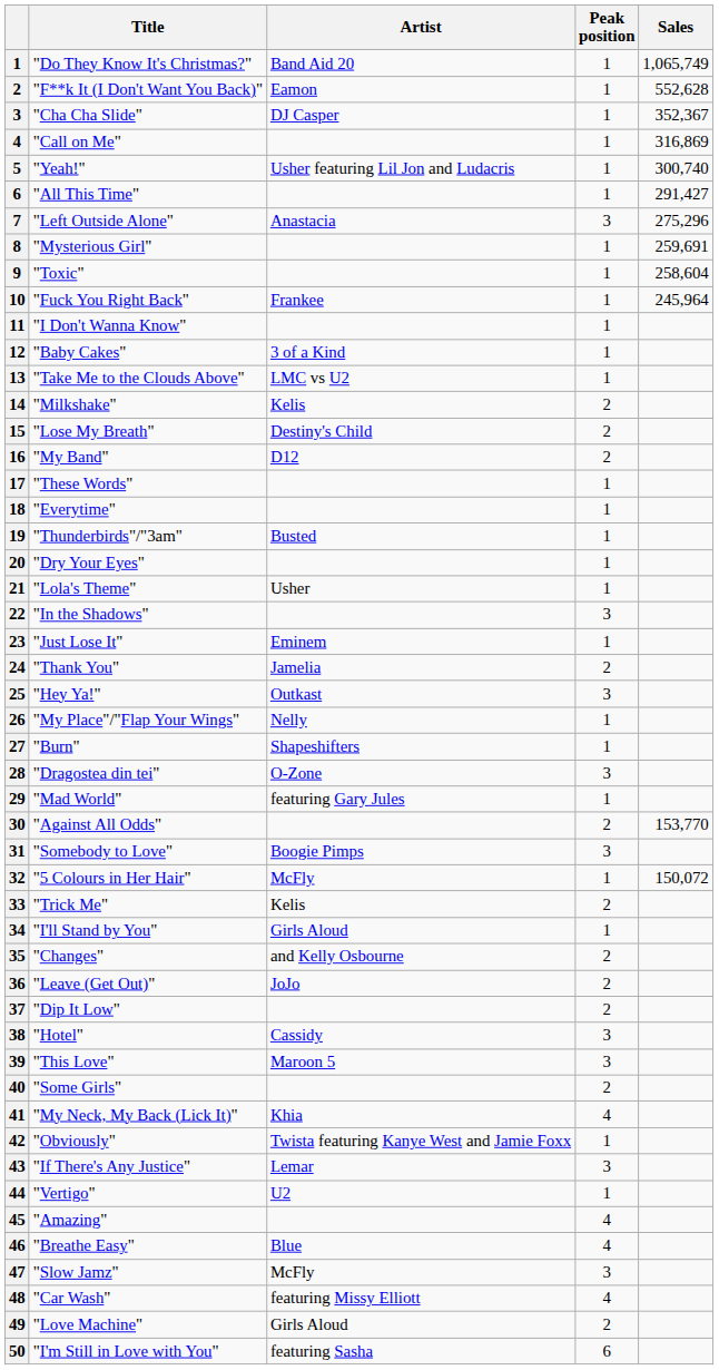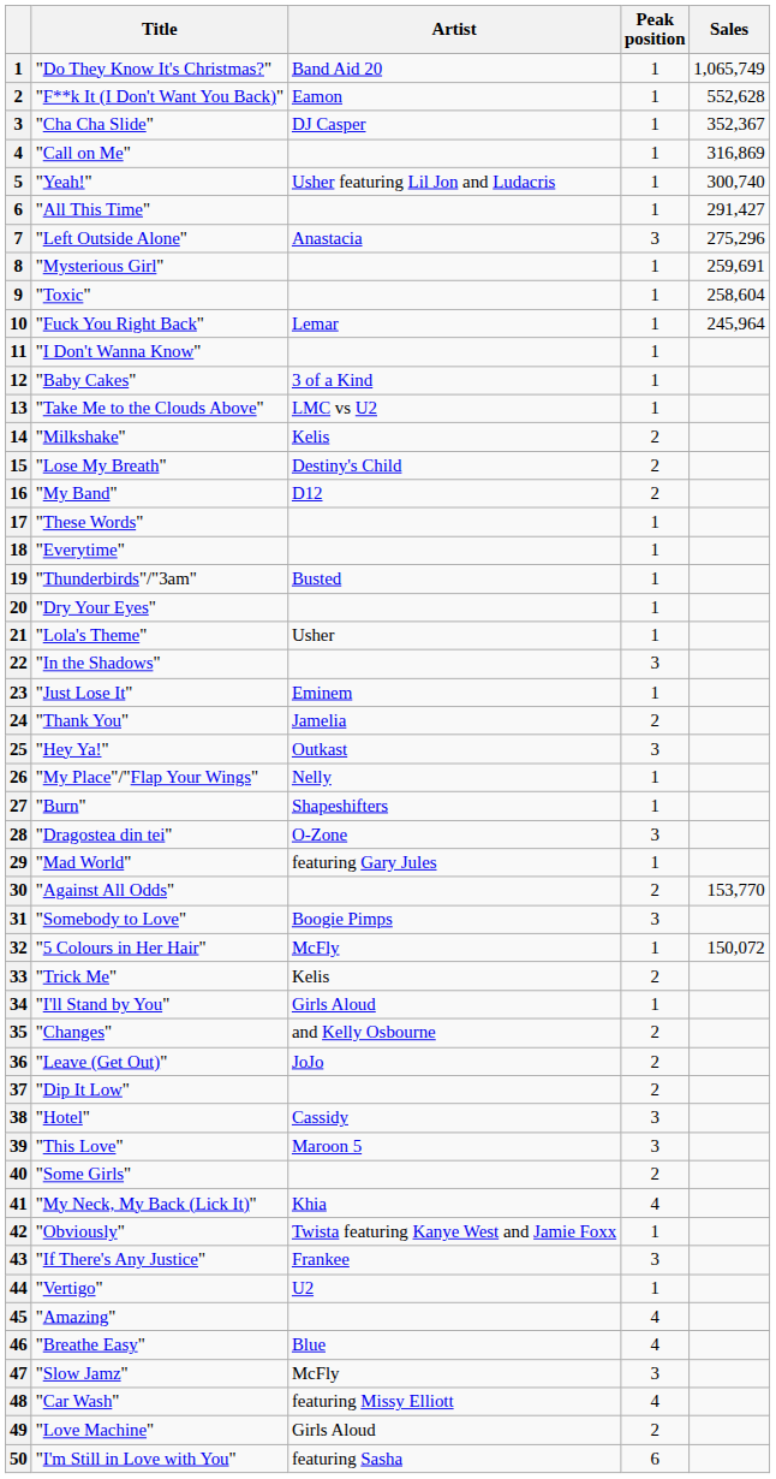 <table class="wikitable sortable plainrowheaders">
 <tr>
 <th scope=col></th>
 <th scope=col>Title</th>
 <th scope=col>Artist</th>
 <th scope=col>Peak<br>position</th>
 <th scope=col>Sales</th>
 </tr>
 <tr>
 <th scope=row style="text-align:center;">1</th>
 <td>"<a href='#'>Do They Know It's Christmas?</a>"</td>
 <td><a href='#'>Band Aid 20</a></td>
 <td align="center">1</td>
 <td align="right">1,065,749</td>
 </tr>
 <tr>
 <th scope=row style="text-align:center;">2</th>
 <td>"<a href='#'>F**k It (I Don't Want You Back)</a>"</td>
 <td><a href='#'>Eamon</a></td>
 <td align="center">1</td>
 <td align="right">552,628</td>
 </tr>
 <tr>
 <th scope=row style="text-align:center;">3</th>
 <td>"<a href='#'>Cha Cha Slide</a>"</td>
 <td><a href='#'>DJ Casper</a></td>
 <td align="center">1</td>
 <td align="right">352,367</td>
 </tr>
 <tr>
 <th scope=row style="text-align:center;">4</th>
 <td>"<a href='#'>Call on Me</a>"</td>
 <td></td>
 <td align="center">1</td>
 <td align="right">316,869</td>
 </tr>
 <tr>
 <th scope=row style="text-align:center;">5</th>
 <td>"<a href='#'>Yeah!</a>"</td>
 <td><a href='#'>Usher</a> featuring <a href='#'>Lil Jon</a> and <a href='#'>Ludacris</a></td>
 <td align="center">1</td>
 <td align="right">300,740</td>
 </tr>
 <tr>
 <th scope=row style="text-align:center;">6</th>
 <td>"<a href='#'>All This Time</a>"</td>
 <td></td>
 <td align="center">1</td>
 <td align="right">291,427</td>
 </tr>
 <tr>
 <th scope=row style="text-align:center;">7</th>
 <td>"<a href='#'>Left Outside Alone</a>"</td>
 <td><a href='#'>Anastacia</a></td>
 <td align="center">3</td>
 <td align="right">275,296</td>
 </tr>
 <tr>
 <th scope=row style="text-align:center;">8</th>
 <td>"<a href='#'>Mysterious Girl</a>"</td>
 <td></td>
 <td align="center">1</td>
 <td align="right">259,691</td>
 </tr>
 <tr>
 <th scope=row style="text-align:center;">9</th>
 <td>"<a href='#'>Toxic</a>"</td>
 <td></td>
 <td align="center">1</td>
 <td align="right">258,604</td>
 </tr>
 <tr>
 <th scope=row style="text-align:center;">10</th>
 <td>"<a href='#'>Fuck You Right Back</a>"</td>
-<td><a href='#'>Frankee</a></td>
+<td><a href='#'>Lemar</a></td>
 <td align="center">1</td>
 <td align="right">245,964</td>
 </tr>
 <tr>
 <th scope=row style="text-align:center;">11</th>
 <td>"<a href='#'>I Don't Wanna Know</a>"</td>
 <td></td>
 <td align="center">1</td>
 <td></td>
 </tr>
 <tr>
 <th scope=row style="text-align:center;">12</th>
 <td>"<a href='#'>Baby Cakes</a>"</td>
 <td><a href='#'>3 of a Kind</a></td>
 <td align="center">1</td>
 <td></td>
 </tr>
 <tr>
 <th scope=row style="text-align:center;">13</th>
 <td>"<a href='#'>Take Me to the Clouds Above</a>"</td>
 <td><a href='#'>LMC</a> vs <a href='#'>U2</a></td>
 <td align="center">1</td>
 <td></td>
 </tr>
 <tr>
 <th scope=row style="text-align:center;">14</th>
 <td>"<a href='#'>Milkshake</a>"</td>
 <td><a href='#'>Kelis</a></td>
 <td align="center">2</td>
 <td></td>
 </tr>
 <tr>
 <th scope=row style="text-align:center;">15</th>
 <td>"<a href='#'>Lose My Breath</a>"</td>
 <td><a href='#'>Destiny's Child</a></td>
 <td align="center">2</td>
 <td></td>
 </tr>
 <tr>
 <th scope=row style="text-align:center;">16</th>
 <td>"<a href='#'>My Band</a>"</td>
 <td><a href='#'>D12</a></td>
 <td align="center">2</td>
 <td></td>
 </tr>
 <tr>
 <th scope=row style="text-align:center;">17</th>
 <td>"<a href='#'>These Words</a>"</td>
 <td></td>
 <td align="center">1</td>
 <td></td>
 </tr>
 <tr>
 <th scope=row style="text-align:center;">18</th>
 <td>"<a href='#'>Everytime</a>"</td>
 <td></td>
 <td align="center">1</td>
 <td></td>
 </tr>
 <tr>
 <th scope=row style="text-align:center;">19</th>
 <td>"<a href='#'>Thunderbirds</a>"/"3am"</td>
 <td><a href='#'>Busted</a></td>
 <td align="center">1</td>
 <td></td>
 </tr>
 <tr>
 <th scope=row style="text-align:center;">20</th>
 <td>"<a href='#'>Dry Your Eyes</a>"</td>
 <td></td>
 <td align="center">1</td>
 <td></td>
 </tr>
 <tr>
 <th scope=row style="text-align:center;">21</th>
 <td>"<a href='#'>Lola's Theme</a>"</td>
 <td>Usher</td>
 <td align="center">1</td>
 <td></td>
 </tr>
 <tr>
 <th scope=row style="text-align:center;">22</th>
 <td>"<a href='#'>In the Shadows</a>"</td>
 <td></td>
 <td align="center">3</td>
 <td></td>
 </tr>
 <tr>
 <th scope=row style="text-align:center;">23</th>
 <td>"<a href='#'>Just Lose It</a>"</td>
 <td><a href='#'>Eminem</a></td>
 <td align="center">1</td>
 <td></td>
 </tr>
 <tr>
 <th scope=row style="text-align:center;">24</th>
 <td>"<a href='#'>Thank You</a>"</td>
 <td><a href='#'>Jamelia</a></td>
 <td align="center">2</td>
 <td></td>
 </tr>
 <tr>
 <th scope=row style="text-align:center;">25</th>
 <td>"<a href='#'>Hey Ya!</a>"</td>
 <td><a href='#'>Outkast</a></td>
 <td align="center">3</td>
 <td></td>
 </tr>
 <tr>
 <th scope=row style="text-align:center;">26</th>
 <td>"<a href='#'>My Place</a>"/"<a href='#'>Flap Your Wings</a>"</td>
 <td><a href='#'>Nelly</a></td>
 <td align="center">1</td>
 <td></td>
 </tr>
 <tr>
 <th scope=row style="text-align:center;">27</th>
 <td>"<a href='#'>Burn</a>"</td>
 <td><a href='#'>Shapeshifters</a></td>
 <td align="center">1</td>
 <td></td>
 </tr>
 <tr>
 <th scope=row style="text-align:center;">28</th>
 <td>"<a href='#'>Dragostea din tei</a>"</td>
 <td><a href='#'>O-Zone</a></td>
 <td align="center">3</td>
 <td></td>
 </tr>
 <tr>
 <th scope=row style="text-align:center;">29</th>
 <td>"<a href='#'>Mad World</a>"</td>
 <td> featuring <a href='#'>Gary Jules</a></td>
 <td align="center">1</td>
 <td></td>
 </tr>
 <tr>
 <th scope=row style="text-align:center;">30</th>
 <td>"<a href='#'>Against All Odds</a>"</td>
 <td></td>
 <td align="center">2</td>
 <td align="right">153,770</td>
 </tr>
 <tr>
 <th scope=row style="text-align:center;">31</th>
 <td>"<a href='#'>Somebody to Love</a>"</td>
 <td><a href='#'>Boogie Pimps</a></td>
 <td align="center">3</td>
 <td></td>
 </tr>
 <tr>
 <th scope=row style="text-align:center;">32</th>
 <td>"<a href='#'>5 Colours in Her Hair</a>"</td>
 <td><a href='#'>McFly</a></td>
 <td align="center">1</td>
 <td align="right">150,072</td>
 </tr>
 <tr>
 <th scope=row style="text-align:center;">33</th>
 <td>"<a href='#'>Trick Me</a>"</td>
 <td>Kelis</td>
 <td align="center">2</td>
 <td></td>
 </tr>
 <tr>
 <th scope=row style="text-align:center;">34</th>
 <td>"<a href='#'>I'll Stand by You</a>"</td>
 <td><a href='#'>Girls Aloud</a></td>
 <td align="center">1</td>
 <td></td>
 </tr>
 <tr>
 <th scope=row style="text-align:center;">35</th>
 <td>"<a href='#'>Changes</a>"</td>
 <td> and <a href='#'>Kelly Osbourne</a></td>
 <td align="center">2</td>
 <td></td>
 </tr>
 <tr>
 <th scope=row style="text-align:center;">36</th>
 <td>"<a href='#'>Leave (Get Out)</a>"</td>
 <td><a href='#'>JoJo</a></td>
 <td align="center">2</td>
 <td></td>
 </tr>
 <tr>
 <th scope=row style="text-align:center;">37</th>
 <td>"<a href='#'>Dip It Low</a>"</td>
 <td></td>
 <td align="center">2</td>
 <td></td>
 </tr>
 <tr>
 <th scope=row style="text-align:center;">38</th>
 <td>"<a href='#'>Hotel</a>"</td>
 <td><a href='#'>Cassidy</a></td>
 <td align="center">3</td>
 <td></td>
 </tr>
 <tr>
 <th scope=row style="text-align:center;">39</th>
 <td>"<a href='#'>This Love</a>"</td>
 <td><a href='#'>Maroon 5</a></td>
 <td align="center">3</td>
 <td></td>
 </tr>
 <tr>
 <th scope=row style="text-align:center;">40</th>
 <td>"<a href='#'>Some Girls</a>"</td>
 <td></td>
 <td align="center">2</td>
 <td></td>
 </tr>
 <tr>
 <th scope=row style="text-align:center;">41</th>
 <td>"<a href='#'>My Neck, My Back (Lick It)</a>"</td>
 <td><a href='#'>Khia</a></td>
 <td align="center">4</td>
 <td></td>
 </tr>
 <tr>
 <th scope=row style="text-align:center;">42</th>
 <td>"<a href='#'>Obviously</a>"</td>
 <td><a href='#'>Twista</a> featuring <a href='#'>Kanye West</a> and <a href='#'>Jamie Foxx</a></td>
 <td align="center">1</td>
 <td></td>
 </tr>
 <tr>
 <th scope=row style="text-align:center;">43</th>
 <td>"<a href='#'>If There's Any Justice</a>"</td>
-<td><a href='#'>Lemar</a></td>
+<td><a href='#'>Frankee</a></td>
 <td align="center">3</td>
 <td></td>
 </tr>
 <tr>
 <th scope=row style="text-align:center;">44</th>
 <td>"<a href='#'>Vertigo</a>"</td>
 <td><a href='#'>U2</a></td>
 <td align="center">1</td>
 <td></td>
 </tr>
 <tr>
 <th scope=row style="text-align:center;">45</th>
 <td>"<a href='#'>Amazing</a>"</td>
 <td></td>
 <td align="center">4</td>
 <td></td>
 </tr>
 <tr>
 <th scope=row style="text-align:center;">46</th>
 <td>"<a href='#'>Breathe Easy</a>"</td>
 <td><a href='#'>Blue</a></td>
 <td align="center">4</td>
 <td></td>
 </tr>
 <tr>
 <th scope=row style="text-align:center;">47</th>
 <td>"<a href='#'>Slow Jamz</a>"</td>
 <td>McFly</td>
 <td align="center">3</td>
 <td></td>
 </tr>
 <tr>
 <th scope=row style="text-align:center;">48</th>
 <td>"<a href='#'>Car Wash</a>"</td>
 <td> featuring <a href='#'>Missy Elliott</a></td>
 <td align="center">4</td>
 <td></td>
 </tr>
 <tr>
 <th scope=row style="text-align:center;">49</th>
 <td>"<a href='#'>Love Machine</a>"</td>
 <td>Girls Aloud</td>
 <td align="center">2</td>
 <td></td>
 </tr>
 <tr>
 <th scope=row style="text-align:center;">50</th>
 <td>"<a href='#'>I'm Still in Love with You</a>"</td>
 <td> featuring <a href='#'>Sasha</a></td>
 <td align="center">6</td>
 <td></td>
 </tr>
 </table>
